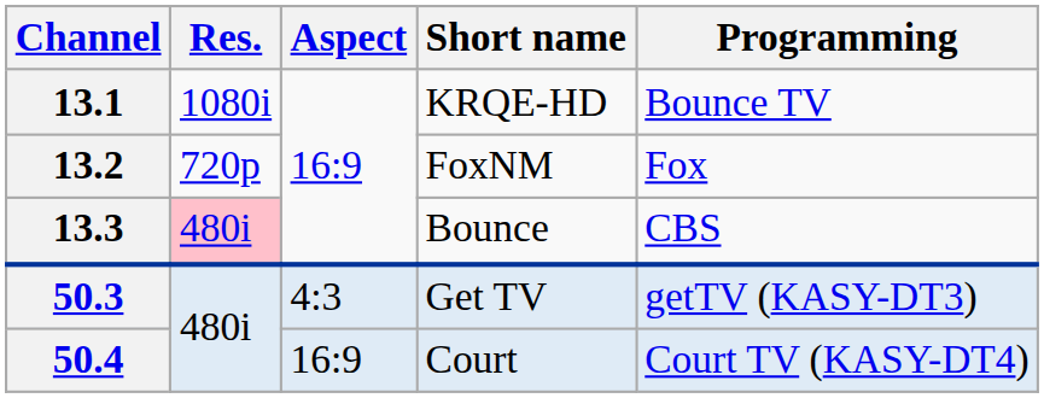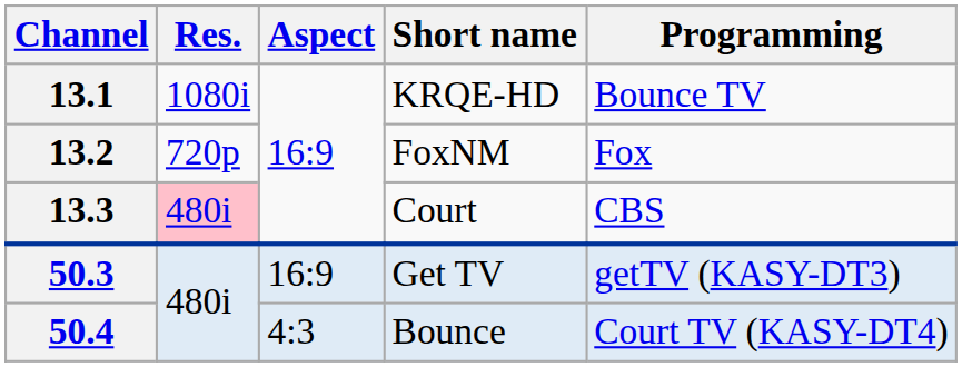 <table class="wikitable">
 <tr>
 <th scope = "col"><a href='#'>Channel</a></th>
 <th scope = "col"><a href='#'>Res.</a></th>
 <th scope = "col"><a href='#'>Aspect</a></th>
 <th scope = "col">Short name</th>
 <th scope = "col">Programming</th>
 </tr>
 <tr>
 <th scope = "row">13.1</th>
 <td><a href='#'>1080i</a></td>
 <td rowspan=3><a href='#'>16:9</a></td>
 <td>KRQE-HD</td>
 <td><a href='#'>Bounce TV</a></td>
 </tr>
 <tr>
 <th scope = "row">13.2</th>
 <td><a href='#'>720p</a></td>
 <td>FoxNM</td>
 <td><a href='#'>Fox</a></td>
 </tr>
 <tr>
 <th scope = "row">13.3</th>
 <td style="background: pink;"><a href='#'>480i</a></td>
-<td>Bounce</td>
+<td>Court</td>
 <td><a href='#'>CBS</a></td>
 </tr>
 <tr style="background-color:#DFEBF6; border-top: 2px solid #003399;">
 <th scope = "row"><a href='#'>50.3</a></th>
 <td rowspan=2>480i</td>
-<td>4:3</td>
+<td>16:9</td>
 <td>Get TV</td>
 <td><a href='#'>getTV</a> (<a href='#'>KASY-DT3</a>)</td>
 </tr>
 <tr style="background-color:#DFEBF6;">
 <th scope = "row"><a href='#'>50.4</a></th>
-<td>16:9</td>
-<td>Court</td>
+<td>4:3</td>
+<td>Bounce</td>
 <td><a href='#'>Court TV</a> (<a href='#'>KASY-DT4</a>)</td>
 </tr>
 </table>
